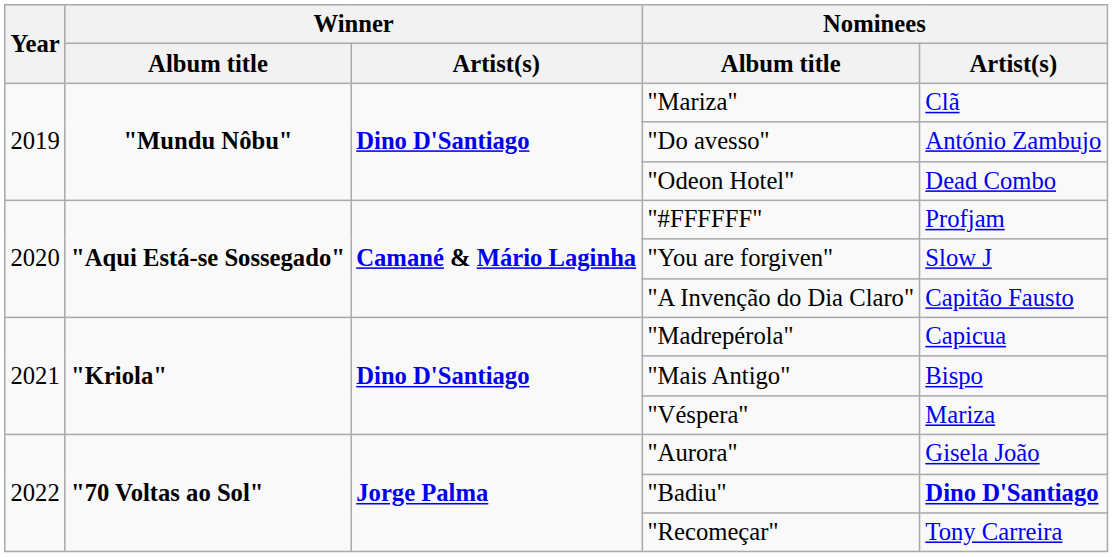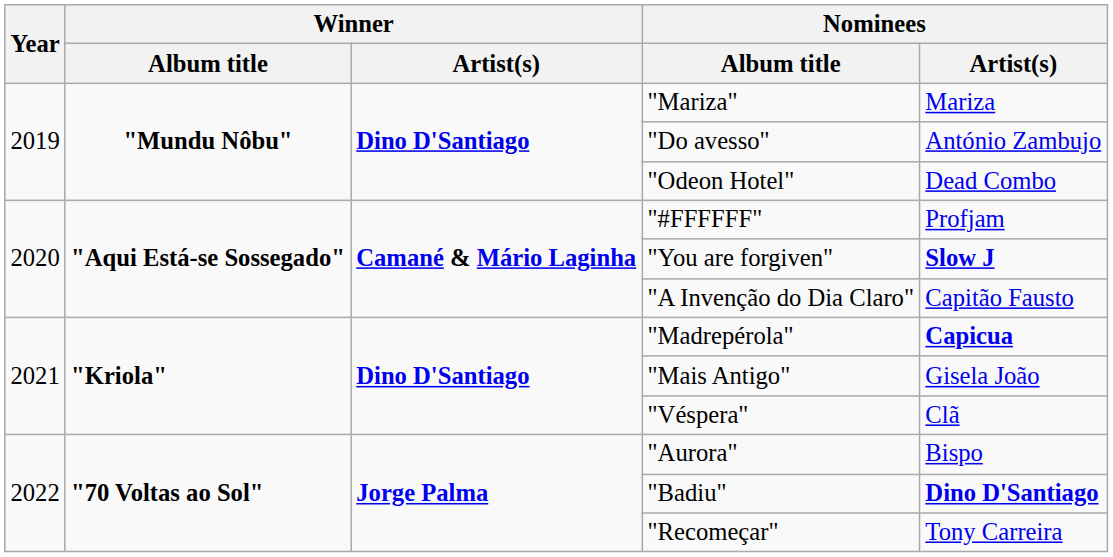 <table class="wikitable sortable">
 <tr>
 <th rowspan="2">Year</th>
 <th colspan="2">Winner</th>
 <th colspan="2">Nominees</th>
 </tr>
 <tr>
 <th>Album title</th>
 <th>Artist(s)</th>
 <th>Album title</th>
 <th>Artist(s)</th>
 </tr>
 <tr>
 <td rowspan="3" align="center">2019</td>
 <td rowspan="3" align="center"><strong>"Mundu Nôbu"</strong></td>
 <td rowspan="3"><a href='#'><strong>Dino D'Santiago</strong></a></td>
 <td>"Mariza"</td>
-<td><a href='#'>Clã</a></td>
+<td><a href='#'>Mariza</a></td>
 </tr>
 <tr>
 <td>"Do avesso"</td>
 <td><a href='#'>António Zambujo</a></td>
 </tr>
 <tr>
 <td>"Odeon Hotel"</td>
 <td><a href='#'>Dead Combo</a></td>
 </tr>
 <tr>
 <td rowspan="3" align="center">2020</td>
 <td rowspan="3"><strong>"Aqui Está-se Sossegado"</strong></td>
 <td rowspan="3"><strong><a href='#'>Camané</a> & <a href='#'>Mário Laginha</a></strong></td>
 <td>"#FFFFFF"</td>
 <td><a href='#'>Profjam</a></td>
 </tr>
 <tr>
 <td>"You are forgiven"</td>
-<td><a href='#'>Slow J</a></td>
+<td><strong><a href='#'>Slow J</a></strong></td>
 </tr>
 <tr>
 <td>"A Invenção do Dia Claro"</td>
 <td><a href='#'>Capitão Fausto</a></td>
 </tr>
 <tr>
 <td rowspan="3" align="center">2021</td>
 <td rowspan="3"><strong>"Kriola"</strong></td>
 <td rowspan="3"><a href='#'><strong>Dino D'Santiago</strong></a></td>
 <td>"Madrepérola"</td>
-<td><a href='#'>Capicua</a></td>
+<td><strong><a href='#'>Capicua</a></strong></td>
 </tr>
 <tr>
 <td>"Mais Antigo"</td>
-<td><a href='#'>Bispo</a></td>
+<td><a href='#'>Gisela João</a></td>
 </tr>
 <tr>
 <td>"Véspera"</td>
-<td><a href='#'>Mariza</a></td>
+<td><a href='#'>Clã</a></td>
 </tr>
 <tr>
 <td rowspan="3" align="center">2022</td>
 <td rowspan="3"><strong>"70 Voltas ao Sol"</strong></td>
 <td rowspan="3"><strong><a href='#'>Jorge Palma</a></strong></td>
 <td>"Aurora"</td>
-<td><a href='#'>Gisela João</a></td>
+<td><a href='#'>Bispo</a></td>
 </tr>
 <tr>
 <td>"Badiu"</td>
 <td><a href='#'><strong>Dino D'Santiago</strong></a></td>
 </tr>
 <tr>
 <td>"Recomeçar"</td>
 <td><a href='#'>Tony Carreira</a></td>
 </tr>
 </table>
